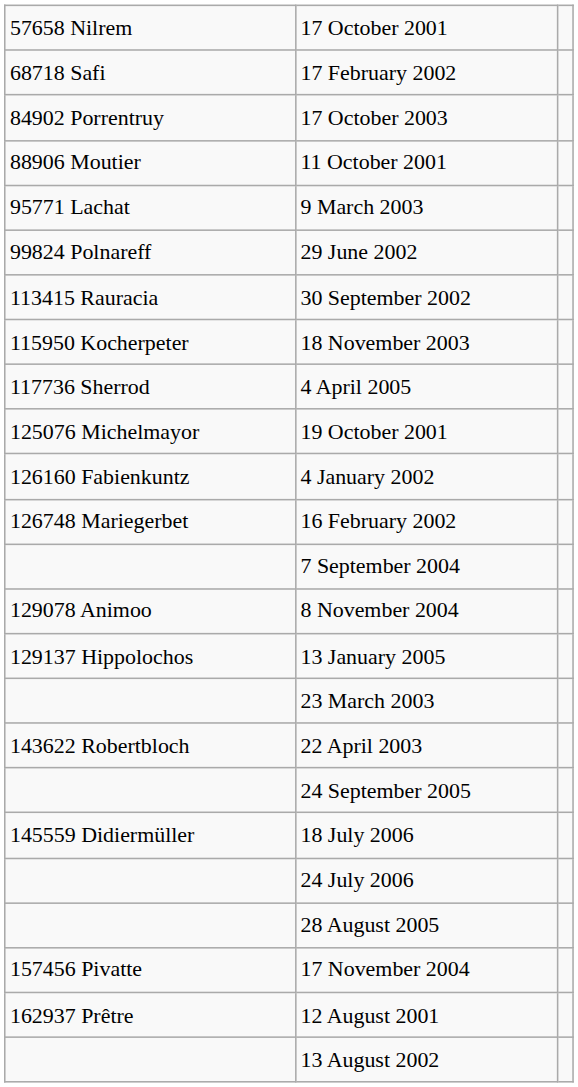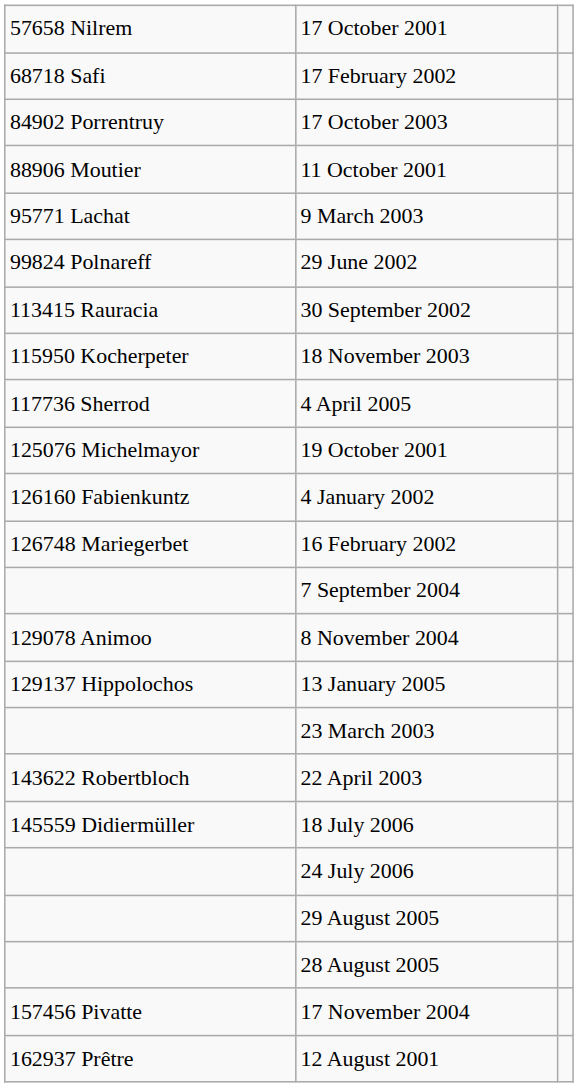 <table class="wikitable" style="font-size: 89%; float: left; width: 26em; margin-right: 1em; height: 700px">
 <tr>
 <td>57658 Nilrem</td>
 <td>17 October 2001</td>
 <td></td>
 </tr>
 <tr>
 <td>68718 Safi</td>
 <td>17 February 2002</td>
 <td></td>
 </tr>
 <tr>
 <td>84902 Porrentruy</td>
 <td>17 October 2003</td>
 <td></td>
 </tr>
 <tr>
 <td>88906 Moutier</td>
 <td>11 October 2001</td>
 <td></td>
 </tr>
 <tr>
 <td>95771 Lachat</td>
 <td>9 March 2003</td>
 <td></td>
 </tr>
 <tr>
 <td>99824 Polnareff</td>
 <td>29 June 2002</td>
 <td></td>
 </tr>
 <tr>
 <td>113415 Rauracia</td>
 <td>30 September 2002</td>
 <td></td>
 </tr>
 <tr>
 <td>115950 Kocherpeter</td>
 <td>18 November 2003</td>
 <td></td>
 </tr>
 <tr>
 <td>117736 Sherrod</td>
 <td>4 April 2005</td>
 <td></td>
 </tr>
 <tr>
 <td>125076 Michelmayor</td>
 <td>19 October 2001</td>
 <td></td>
 </tr>
 <tr>
 <td>126160 Fabienkuntz</td>
 <td>4 January 2002</td>
 <td></td>
 </tr>
 <tr>
 <td>126748 Mariegerbet</td>
 <td>16 February 2002</td>
 <td></td>
 </tr>
 <tr>
 <td></td>
 <td>7 September 2004</td>
 <td></td>
 </tr>
 <tr>
 <td>129078 Animoo</td>
 <td>8 November 2004</td>
 <td></td>
 </tr>
 <tr>
 <td>129137 Hippolochos</td>
 <td>13 January 2005</td>
 <td></td>
 </tr>
 <tr>
 <td></td>
 <td>23 March 2003</td>
 <td></td>
 </tr>
 <tr>
 <td>143622 Robertbloch</td>
 <td>22 April 2003</td>
 <td></td>
 </tr>
 <tr>
-<td></td>
-<td>24 September 2005</td>
-<td></td>
-</tr>
-<tr>
 <td>145559 Didiermüller</td>
 <td>18 July 2006</td>
 <td></td>
 </tr>
 <tr>
 <td></td>
 <td>24 July 2006</td>
+<td></td>
+</tr>
+<tr>
+<td></td>
+<td>29 August 2005</td>
 <td></td>
 </tr>
 <tr>
 <td></td>
 <td>28 August 2005</td>
 <td></td>
 </tr>
 <tr>
 <td>157456 Pivatte</td>
 <td>17 November 2004</td>
 <td></td>
 </tr>
 <tr>
 <td>162937 Prêtre</td>
 <td>12 August 2001</td>
 <td></td>
 </tr>
-<tr>
-<td></td>
-<td>13 August 2002</td>
-<td></td>
-</tr>
 </table>
